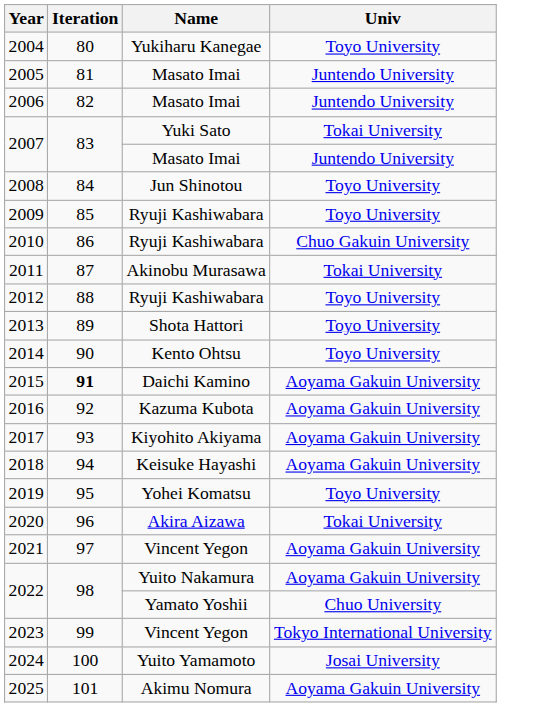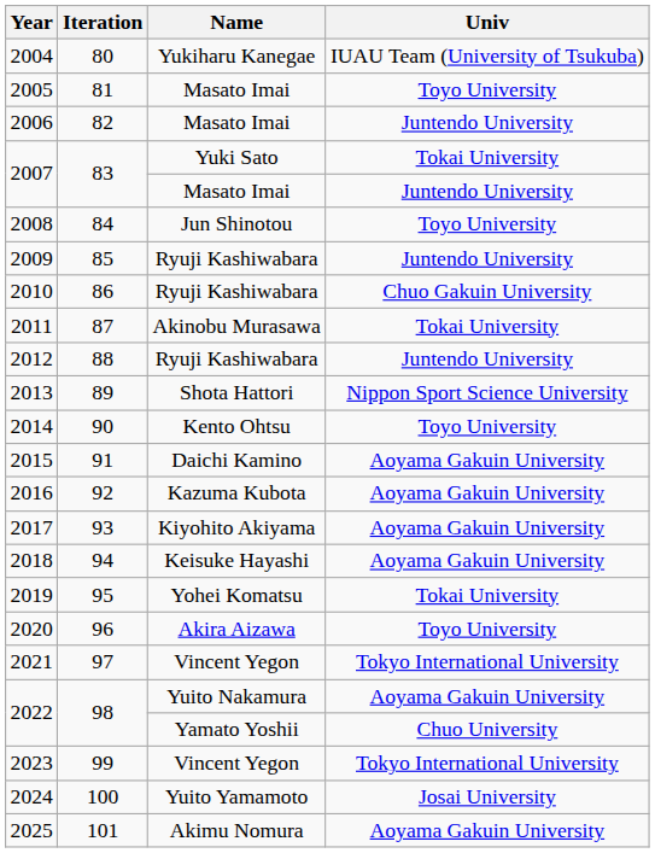 <table class="wikitable sortable" style="text-align:center;">
 <tr>
 <th>Year</th>
 <th>Iteration</th>
 <th>Name</th>
 <th>Univ</th>
 </tr>
 <tr>
 <td>2004</td>
 <td>80</td>
 <td>Yukiharu Kanegae</td>
-<td><a href='#'>Toyo University</a></td>
+<td>IUAU Team (<a href='#'>University of Tsukuba</a>)</td>
 </tr>
 <tr>
 <td>2005</td>
 <td>81</td>
 <td>Masato Imai</td>
-<td><a href='#'>Juntendo University</a></td>
+<td><a href='#'>Toyo University</a></td>
 </tr>
 <tr>
 <td>2006</td>
 <td>82</td>
 <td>Masato Imai</td>
 <td><a href='#'>Juntendo University</a></td>
 </tr>
 <tr>
 <td rowspan="2">2007</td>
 <td rowspan="2">83</td>
 <td>Yuki Sato</td>
 <td><a href='#'>Tokai University</a></td>
 </tr>
 <tr>
 <td>Masato Imai</td>
 <td><a href='#'>Juntendo University</a></td>
 </tr>
 <tr>
 <td>2008</td>
 <td>84</td>
 <td>Jun Shinotou</td>
 <td><a href='#'>Toyo University</a></td>
 </tr>
 <tr>
 <td>2009</td>
 <td>85</td>
 <td>Ryuji Kashiwabara</td>
-<td><a href='#'>Toyo University</a></td>
+<td><a href='#'>Juntendo University</a></td>
 </tr>
 <tr>
 <td>2010</td>
 <td>86</td>
 <td>Ryuji Kashiwabara</td>
 <td><a href='#'>Chuo Gakuin University</a></td>
 </tr>
 <tr>
 <td>2011</td>
 <td>87</td>
 <td>Akinobu Murasawa</td>
 <td><a href='#'>Tokai University</a></td>
 </tr>
 <tr>
 <td>2012</td>
 <td>88</td>
 <td>Ryuji Kashiwabara</td>
-<td><a href='#'>Toyo University</a></td>
+<td><a href='#'>Juntendo University</a></td>
 </tr>
 <tr>
 <td>2013</td>
 <td>89</td>
 <td>Shota Hattori</td>
-<td><a href='#'>Toyo University</a></td>
+<td><a href='#'>Nippon Sport Science University</a></td>
 </tr>
 <tr>
 <td>2014</td>
 <td>90</td>
 <td>Kento Ohtsu</td>
 <td><a href='#'>Toyo University</a></td>
 </tr>
 <tr>
 <td>2015</td>
-<td><strong>91</strong></td>
+<td>91</td>
 <td>Daichi Kamino</td>
 <td><a href='#'>Aoyama Gakuin University</a></td>
 </tr>
 <tr>
 <td>2016</td>
 <td>92</td>
 <td>Kazuma Kubota</td>
 <td><a href='#'>Aoyama Gakuin University</a></td>
 </tr>
 <tr>
 <td>2017</td>
 <td>93</td>
 <td>Kiyohito Akiyama</td>
 <td><a href='#'>Aoyama Gakuin University</a></td>
 </tr>
 <tr>
 <td>2018</td>
 <td>94</td>
 <td>Keisuke Hayashi</td>
 <td><a href='#'>Aoyama Gakuin University</a></td>
 </tr>
 <tr>
 <td>2019</td>
 <td>95</td>
 <td>Yohei Komatsu</td>
-<td><a href='#'>Toyo University</a></td>
+<td><a href='#'>Tokai University</a></td>
 </tr>
 <tr>
 <td>2020</td>
 <td>96</td>
 <td><a href='#'>Akira Aizawa</a></td>
-<td><a href='#'>Tokai University</a></td>
+<td><a href='#'>Toyo University</a></td>
 </tr>
 <tr>
 <td>2021</td>
 <td>97</td>
 <td>Vincent Yegon</td>
-<td><a href='#'>Aoyama Gakuin University</a></td>
+<td><a href='#'>Tokyo International University</a></td>
 </tr>
 <tr>
 <td rowspan="2">2022</td>
 <td rowspan="2">98</td>
 <td>Yuito Nakamura</td>
 <td><a href='#'>Aoyama Gakuin University</a></td>
 </tr>
 <tr>
 <td>Yamato Yoshii</td>
 <td><a href='#'>Chuo University</a></td>
 </tr>
 <tr>
 <td>2023</td>
 <td>99</td>
 <td>Vincent Yegon</td>
 <td><a href='#'>Tokyo International University</a></td>
 </tr>
 <tr>
 <td>2024</td>
 <td>100</td>
 <td>Yuito Yamamoto</td>
 <td><a href='#'>Josai University</a></td>
 </tr>
 <tr>
 <td>2025</td>
 <td>101</td>
 <td>Akimu Nomura</td>
 <td><a href='#'>Aoyama Gakuin University</a></td>
 </tr>
 </table>
